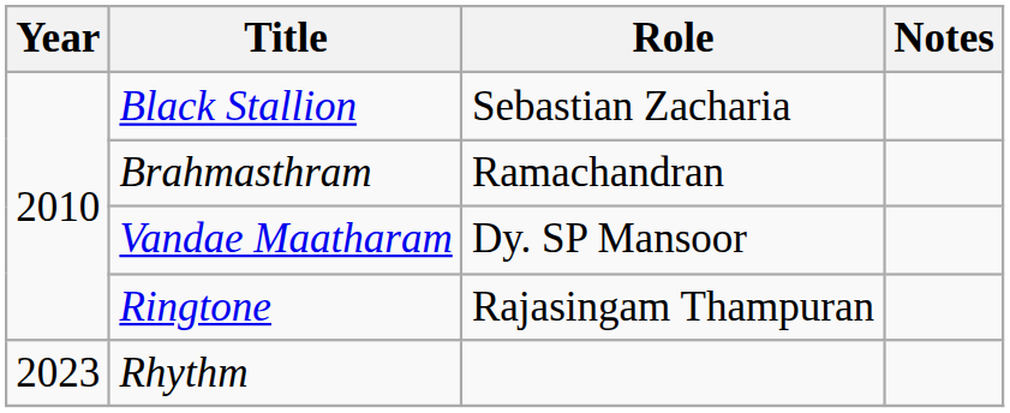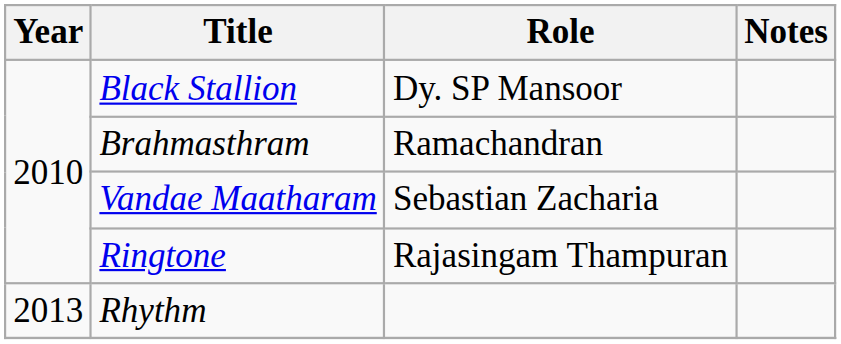 <table class="wikitable sortable">
 <tr>
 <th>Year</th>
 <th>Title</th>
 <th>Role</th>
 <th class="unsortable">Notes</th>
 </tr>
 <tr>
 <td rowspan=4>2010</td>
 <td><em><a href='#'>Black Stallion</a></em></td>
-<td>Sebastian Zacharia</td>
+<td>Dy. SP Mansoor</td>
 <td></td>
 </tr>
 <tr>
 <td><em>Brahmasthram</em></td>
 <td>Ramachandran</td>
 <td></td>
 </tr>
 <tr>
 <td><em><a href='#'>Vandae Maatharam</a></em></td>
-<td>Dy. SP Mansoor</td>
+<td>Sebastian Zacharia</td>
 <td></td>
 </tr>
 <tr>
 <td><em><a href='#'>Ringtone</a></em></td>
 <td>Rajasingam Thampuran</td>
 <td></td>
 </tr>
 <tr>
-<td>2023</td>
+<td>2013</td>
 <td><em>Rhythm</em></td>
 <td></td>
 <td></td>
 </tr>
 <tr>
 </tr>
 </table>
